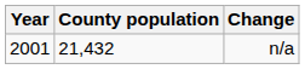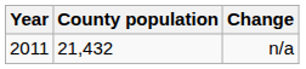 <table class="wikitable">
 <tr>
 <th>Year</th>
 <th>County population</th>
 <th>Change</th>
 </tr>
 <tr>
-<td>2001</td>
+<td>2011</td>
 <td>21,432</td>
 <td align="right">n/a</td>
 </tr>
 </table>
